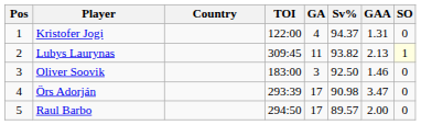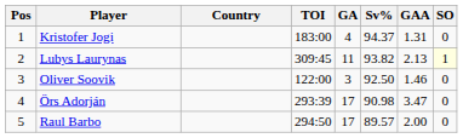 <table class="wikitable sortable" style="text-align: center;">
 <tr>
 <th width=30>Pos</th>
 <th width=165>Player</th>
 <th width=125>Country</th>
 <th width=20>TOI</th>
 <th width=20>GA</th>
 <th width=20>Sv%</th>
 <th width=20>GAA</th>
 <th width=20>SO</th>
 </tr>
 <tr>
 <td>1</td>
 <td align=left><a href='#'>Kristofer Jogi</a></td>
 <td align=left></td>
-<td>122:00</td>
+<td>183:00</td>
 <td>4</td>
 <td>94.37</td>
 <td>1.31</td>
 <td>0</td>
 </tr>
 <tr>
 <td>2</td>
 <td align=left><a href='#'>Lubys Laurynas</a></td>
 <td align=left></td>
 <td>309:45</td>
 <td>11</td>
 <td>93.82</td>
 <td>2.13</td>
 <td style="background: lightyellow;">1</td>
 </tr>
 <tr>
 <td>3</td>
 <td align=left><a href='#'>Oliver Soovik</a></td>
 <td align=left></td>
-<td>183:00</td>
+<td>122:00</td>
 <td>3</td>
 <td>92.50</td>
 <td>1.46</td>
 <td>0</td>
 </tr>
 <tr>
 <td>4</td>
 <td align=left><a href='#'>Örs Adorján</a></td>
 <td align=left></td>
 <td>293:39</td>
 <td>17</td>
 <td>90.98</td>
 <td>3.47</td>
 <td>0</td>
 </tr>
 <tr>
 <td>5</td>
 <td align=left><a href='#'>Raul Barbo</a></td>
 <td align=left></td>
 <td>294:50</td>
 <td>17</td>
 <td>89.57</td>
 <td>2.00</td>
 <td>0</td>
 </tr>
 </table>
